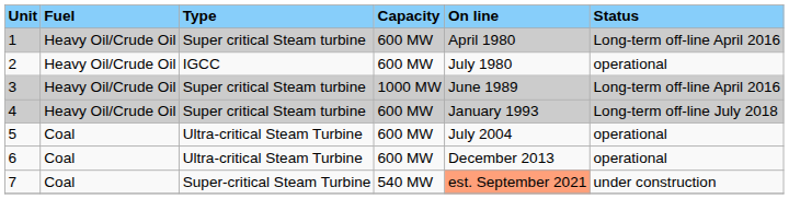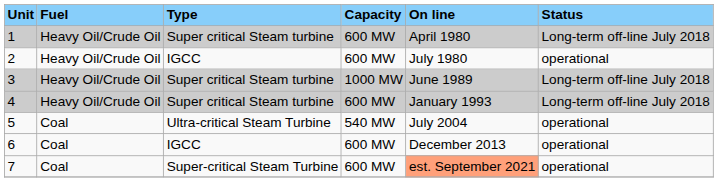 <table class="wikitable">
 <tr>
 <td style="background-color:lightskyblue;"><strong>Unit</strong></td>
 <td style="background-color:lightskyblue;"><strong>Fuel</strong></td>
 <td style="background-color:lightskyblue;"><strong>Type</strong></td>
 <td style="background-color:lightskyblue;"><strong>Capacity</strong></td>
 <td style="background-color:lightskyblue;"><strong>On line</strong></td>
 <td style="background-color:lightskyblue;"><strong>Status</strong></td>
 </tr>
 <tr>
 <td style="background-color:#CCC;">1</td>
 <td style="background-color:#CCC;">Heavy Oil/Crude Oil</td>
 <td style="background-color:#CCC;">Super critical Steam turbine</td>
 <td style="background-color:#CCC;">600 MW</td>
 <td style="background-color:#CCC;">April 1980</td>
-<td style="background-color:#CCC;">Long-term off-line April 2016</td>
+<td style="background-color:#CCC;">Long-term off-line July 2018</td>
 </tr>
 <tr>
 <td>2</td>
 <td>Heavy Oil/Crude Oil</td>
 <td>IGCC</td>
 <td>600 MW</td>
 <td>July 1980</td>
 <td>operational</td>
 </tr>
 <tr>
 <td style="background-color:#CCC;">3</td>
 <td style="background-color:#CCC;">Heavy Oil/Crude Oil</td>
 <td style="background-color:#CCC;">Super critical Steam turbine</td>
 <td style="background-color:#CCC;">1000 MW</td>
 <td style="background-color:#CCC;">June 1989</td>
-<td style="background-color:#CCC;">Long-term off-line April 2016</td>
+<td style="background-color:#CCC;">Long-term off-line July 2018</td>
 </tr>
 <tr>
 <td style="background-color:#CCC;">4</td>
 <td style="background-color:#CCC;">Heavy Oil/Crude Oil</td>
 <td style="background-color:#CCC;">Super critical Steam turbine</td>
 <td style="background-color:#CCC;">600 MW</td>
 <td style="background-color:#CCC;">January 1993</td>
 <td style="background-color:#CCC;">Long-term off-line July 2018</td>
 </tr>
 <tr>
 <td>5</td>
 <td>Coal</td>
 <td>Ultra-critical Steam Turbine</td>
-<td>600 MW</td>
+<td>540 MW</td>
 <td>July 2004</td>
 <td>operational</td>
 </tr>
 <tr>
 <td>6</td>
 <td>Coal</td>
-<td>Ultra-critical Steam Turbine</td>
+<td>IGCC</td>
 <td>600 MW</td>
 <td>December 2013</td>
 <td>operational</td>
 </tr>
 <tr>
 <td>7</td>
 <td>Coal</td>
 <td>Super-critical Steam Turbine</td>
-<td>540 MW</td>
+<td>600 MW</td>
 <td style="background: lightsalmon;">est. September 2021</td>
-<td>under construction</td>
+<td>operational</td>
 </tr>
 <tr>
 </tr>
 </table>
